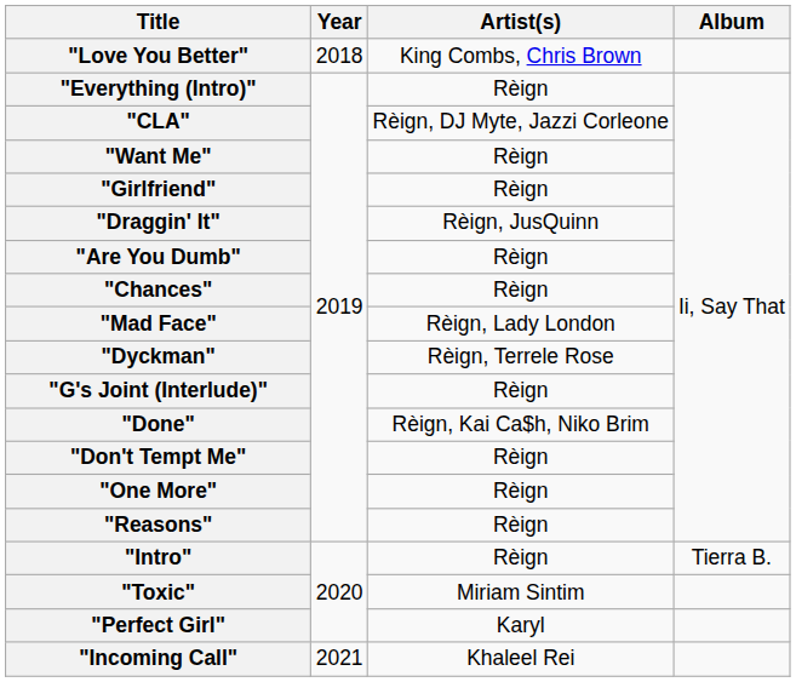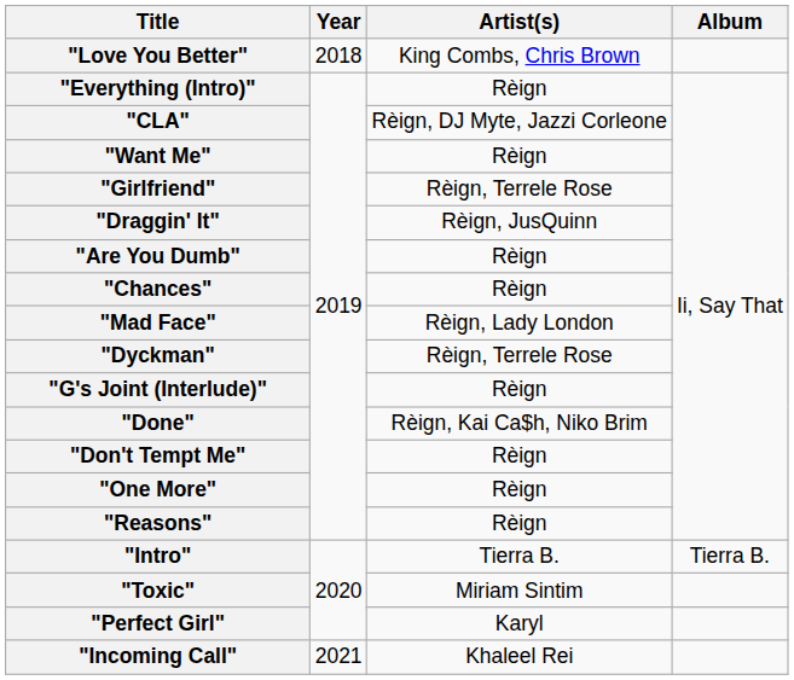 <table class="wikitable plainrowheaders" style="text-align:center;">
 <tr>
 <th scope="col" style="width:14em;">Title</th>
 <th scope="col">Year</th>
 <th scope="col">Artist(s)</th>
 <th scope="col">Album</th>
 </tr>
 <tr>
 <th scope="row">"Love You Better"</th>
 <td>2018</td>
 <td>King Combs, <a href='#'>Chris Brown</a></td>
 <td></td>
 </tr>
 <tr>
 <th scope="row">"Everything (Intro)"</th>
 <td rowspan="14">2019</td>
 <td>Rèign</td>
 <td rowspan="14">Ii, Say That</td>
 </tr>
 <tr>
 <th scope="row">"CLA"</th>
 <td>Rèign, DJ Myte, Jazzi Corleone</td>
 </tr>
 <tr>
 <th scope="row">"Want Me"</th>
 <td>Rèign</td>
 </tr>
 <tr>
 <th scope="row">"Girlfriend"</th>
-<td>Rèign</td>
+<td>Rèign, Terrele Rose</td>
 </tr>
 <tr>
 <th scope="row">"Draggin' It"</th>
 <td>Rèign, JusQuinn</td>
 </tr>
 <tr>
 <th scope="row">"Are You Dumb"</th>
 <td>Rèign</td>
 </tr>
 <tr>
 <th scope="row">"Chances"</th>
 <td>Rèign</td>
 </tr>
 <tr>
 <th scope="row">"Mad Face"</th>
 <td>Rèign, Lady London</td>
 </tr>
 <tr>
 <th scope="row">"Dyckman"</th>
 <td>Rèign, Terrele Rose</td>
 </tr>
 <tr>
 <th scope="row">"G's Joint (Interlude)"</th>
 <td>Rèign</td>
 </tr>
 <tr>
 <th scope="row">"Done"</th>
 <td>Rèign, Kai Ca$h, Niko Brim</td>
 </tr>
 <tr>
 <th scope="row">"Don't Tempt Me"</th>
 <td>Rèign</td>
 </tr>
 <tr>
 <th scope="row">"One More"</th>
 <td>Rèign</td>
 </tr>
 <tr>
 <th scope="row">"Reasons"</th>
 <td>Rèign</td>
 </tr>
 <tr>
 <th scope="row">"Intro"</th>
 <td rowspan="3">2020</td>
-<td>Rèign</td>
+<td>Tierra B.</td>
 <td>Tierra B.</td>
 </tr>
 <tr>
 <th scope="row">"Toxic"</th>
 <td>Miriam Sintim</td>
 <td></td>
 </tr>
 <tr>
 <th scope="row">"Perfect Girl"</th>
 <td>Karyl</td>
 <td></td>
 </tr>
 <tr>
 <th scope="row">"Incoming Call"</th>
 <td rowspan="1">2021</td>
 <td>Khaleel Rei</td>
 <td></td>
 </tr>
 </table>
